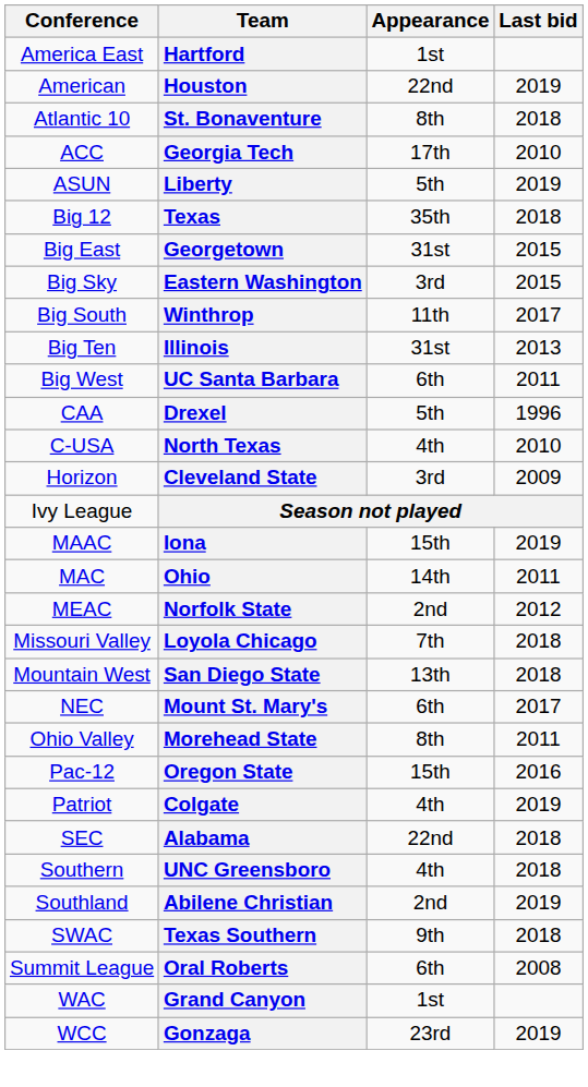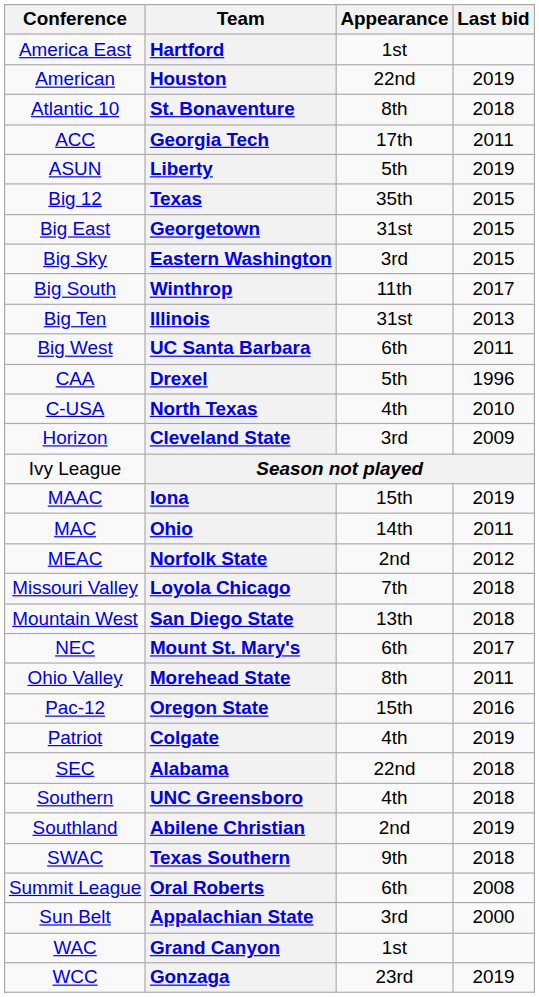 <table class="wikitable sortable plainrowheaders" style="text-align:center;">
 <tr>
 <th scope="col">Conference</th>
 <th scope="col">Team</th>
 <th scope="col" data-sort-type="number">Appearance</th>
 <th scope="col">Last bid</th>
 </tr>
 <tr>
 <td><a href='#'>America East</a></td>
 <th scope="row" style="text-align:left"><a href='#'>Hartford</a></th>
 <td>1st</td>
 <td></td>
 </tr>
 <tr>
 <td><a href='#'>American</a></td>
 <th scope="row" style="text-align:left"><a href='#'>Houston</a></th>
 <td>22nd</td>
 <td>2019</td>
 </tr>
 <tr>
 <td><a href='#'>Atlantic 10</a></td>
 <th scope="row" style="text-align:left"><a href='#'>St. Bonaventure</a></th>
 <td>8th</td>
 <td>2018</td>
 </tr>
 <tr>
 <td><a href='#'>ACC</a></td>
 <th scope="row" style="text-align:left"><a href='#'>Georgia Tech</a></th>
 <td>17th</td>
-<td>2010</td>
+<td>2011</td>
 </tr>
 <tr>
 <td><a href='#'>ASUN</a></td>
 <th scope="row" style="text-align:left"><a href='#'>Liberty</a></th>
 <td>5th</td>
 <td>2019</td>
 </tr>
 <tr>
 <td><a href='#'>Big 12</a></td>
 <th scope="row" style="text-align:left"><a href='#'>Texas</a></th>
 <td>35th</td>
-<td>2018</td>
+<td>2015</td>
 </tr>
 <tr>
 <td><a href='#'>Big East</a></td>
 <th scope="row" style="text-align:left"><a href='#'>Georgetown</a></th>
 <td>31st</td>
 <td>2015</td>
 </tr>
 <tr>
 <td><a href='#'>Big Sky</a></td>
 <th scope="row" style="text-align:left"><a href='#'>Eastern Washington</a></th>
 <td>3rd</td>
 <td>2015</td>
 </tr>
 <tr>
 <td><a href='#'>Big South</a></td>
 <th scope="row" style="text-align:left"><a href='#'>Winthrop</a></th>
 <td>11th</td>
 <td>2017</td>
 </tr>
 <tr>
 <td><a href='#'>Big Ten</a></td>
 <th scope="row" style="text-align:left"><a href='#'>Illinois</a></th>
 <td>31st</td>
 <td>2013</td>
 </tr>
 <tr>
 <td><a href='#'>Big West</a></td>
 <th scope="row" style="text-align:left"><a href='#'>UC Santa Barbara</a></th>
 <td>6th</td>
 <td>2011</td>
 </tr>
 <tr>
 <td><a href='#'>CAA</a></td>
 <th scope="row" style="text-align:left"><a href='#'>Drexel</a></th>
 <td>5th</td>
 <td>1996</td>
 </tr>
 <tr>
 <td><a href='#'>C-USA</a></td>
 <th scope="row" style="text-align:left"><a href='#'>North Texas</a></th>
 <td>4th</td>
 <td>2010</td>
 </tr>
 <tr>
 <td><a href='#'>Horizon</a></td>
 <th scope="row" style="text-align:left"><a href='#'>Cleveland State</a></th>
 <td>3rd</td>
 <td>2009</td>
 </tr>
 <tr>
 <td>Ivy League</td>
 <th scope="row" style="text-align:center" colspan=3><em>Season not played</em></th>
 </tr>
 <tr>
 <td><a href='#'>MAAC</a></td>
 <th scope="row" style="text-align:left"><a href='#'>Iona</a></th>
 <td>15th</td>
 <td>2019</td>
 </tr>
 <tr>
 <td><a href='#'>MAC</a></td>
 <th scope="row" style="text-align:left"><a href='#'>Ohio</a></th>
 <td>14th</td>
 <td>2011</td>
 </tr>
 <tr>
 <td><a href='#'>MEAC</a></td>
 <th scope="row" style="text-align:left"><a href='#'>Norfolk State</a></th>
 <td>2nd</td>
 <td>2012</td>
 </tr>
 <tr>
 <td><a href='#'>Missouri Valley</a></td>
 <th scope="row" style="text-align:left"><a href='#'>Loyola Chicago</a></th>
 <td>7th</td>
 <td>2018</td>
 </tr>
 <tr>
 <td><a href='#'>Mountain West</a></td>
 <th scope="row" style="text-align:left"><a href='#'>San Diego State</a></th>
 <td>13th</td>
 <td>2018</td>
 </tr>
 <tr>
 <td><a href='#'>NEC</a></td>
 <th scope="row" style="text-align:left"><a href='#'>Mount St. Mary's</a></th>
 <td>6th</td>
 <td>2017</td>
 </tr>
 <tr>
 <td><a href='#'>Ohio Valley</a></td>
 <th scope="row" style="text-align:left"><a href='#'>Morehead State</a></th>
 <td>8th</td>
 <td>2011</td>
 </tr>
 <tr>
 <td><a href='#'>Pac-12</a></td>
 <th scope="row" style="text-align:left"><a href='#'>Oregon State</a></th>
 <td>15th</td>
 <td>2016</td>
 </tr>
 <tr>
 <td><a href='#'>Patriot</a></td>
 <th scope="row" style="text-align:left"><a href='#'>Colgate</a></th>
 <td>4th</td>
 <td>2019</td>
 </tr>
 <tr>
 <td><a href='#'>SEC</a></td>
 <th scope="row" style="text-align:left"><a href='#'>Alabama</a></th>
 <td>22nd</td>
 <td>2018</td>
 </tr>
 <tr>
 <td><a href='#'>Southern</a></td>
 <th scope="row" style="text-align:left"><a href='#'>UNC Greensboro</a></th>
 <td>4th</td>
 <td>2018</td>
 </tr>
 <tr>
 <td><a href='#'>Southland</a></td>
 <th scope="row" style="text-align:left"><a href='#'>Abilene Christian</a></th>
 <td>2nd</td>
 <td>2019</td>
 </tr>
 <tr>
 <td><a href='#'>SWAC</a></td>
 <th scope="row" style="text-align:left"><a href='#'>Texas Southern</a></th>
 <td>9th</td>
 <td>2018</td>
 </tr>
 <tr>
 <td><a href='#'>Summit League</a></td>
 <th scope="row" style="text-align:left"><a href='#'>Oral Roberts</a></th>
 <td>6th</td>
 <td>2008</td>
 </tr>
 <tr>
+<td><a href='#'>Sun Belt</a></td>
+<th scope="row" style="text-align:left"><a href='#'>Appalachian State</a></th>
+<td>3rd</td>
+<td>2000</td>
+</tr>
+<tr>
 <td><a href='#'>WAC</a></td>
 <th scope="row" style="text-align:left"><a href='#'>Grand Canyon</a></th>
 <td>1st</td>
 <td></td>
 </tr>
 <tr>
 <td><a href='#'>WCC</a></td>
 <th scope="row" style="text-align:left"><a href='#'>Gonzaga</a></th>
 <td>23rd</td>
 <td>2019</td>
 </tr>
 </table>
